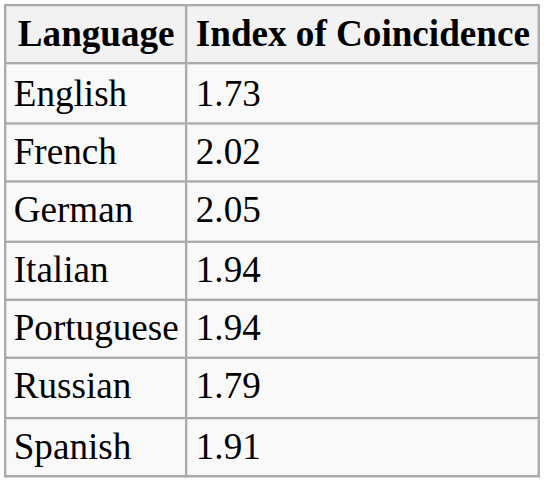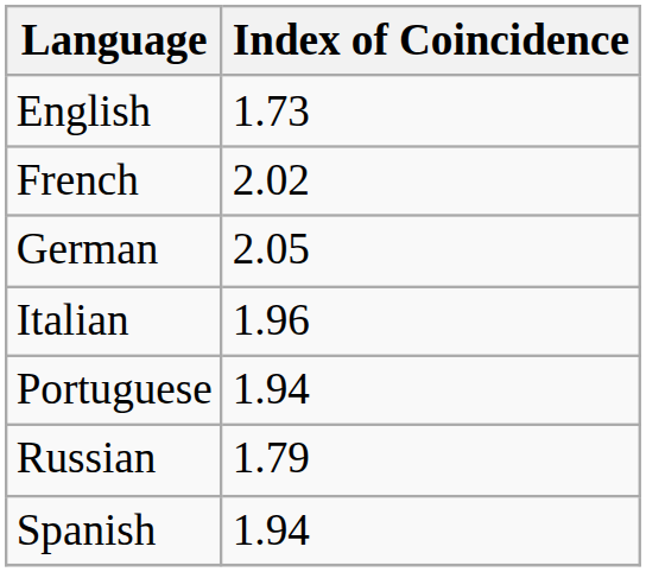 <table class="wikitable">
 <tr>
 <th>Language</th>
 <th>Index of Coincidence</th>
 </tr>
 <tr>
 <td>English</td>
 <td>1.73</td>
 </tr>
 <tr>
 <td>French</td>
 <td>2.02</td>
 </tr>
 <tr>
 <td>German</td>
 <td>2.05</td>
 </tr>
 <tr>
 <td>Italian</td>
-<td>1.94</td>
+<td>1.96</td>
 </tr>
 <tr>
 <td>Portuguese</td>
 <td>1.94</td>
 </tr>
 <tr>
 <td>Russian</td>
 <td>1.79</td>
 </tr>
 <tr>
 <td>Spanish</td>
-<td>1.91</td>
+<td>1.94</td>
 </tr>
 <tr>
 </tr>
 </table>
